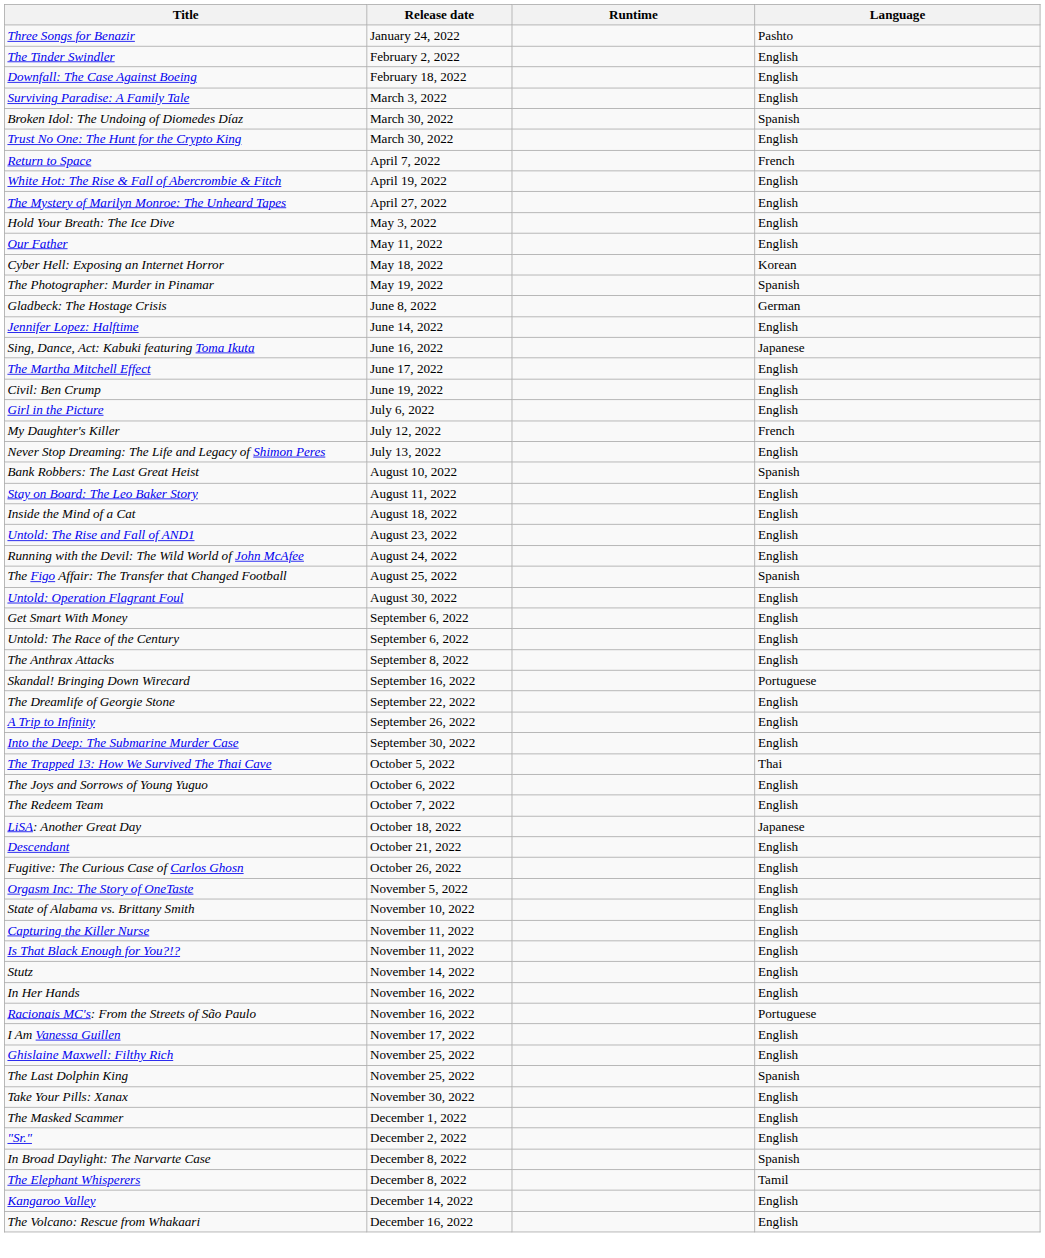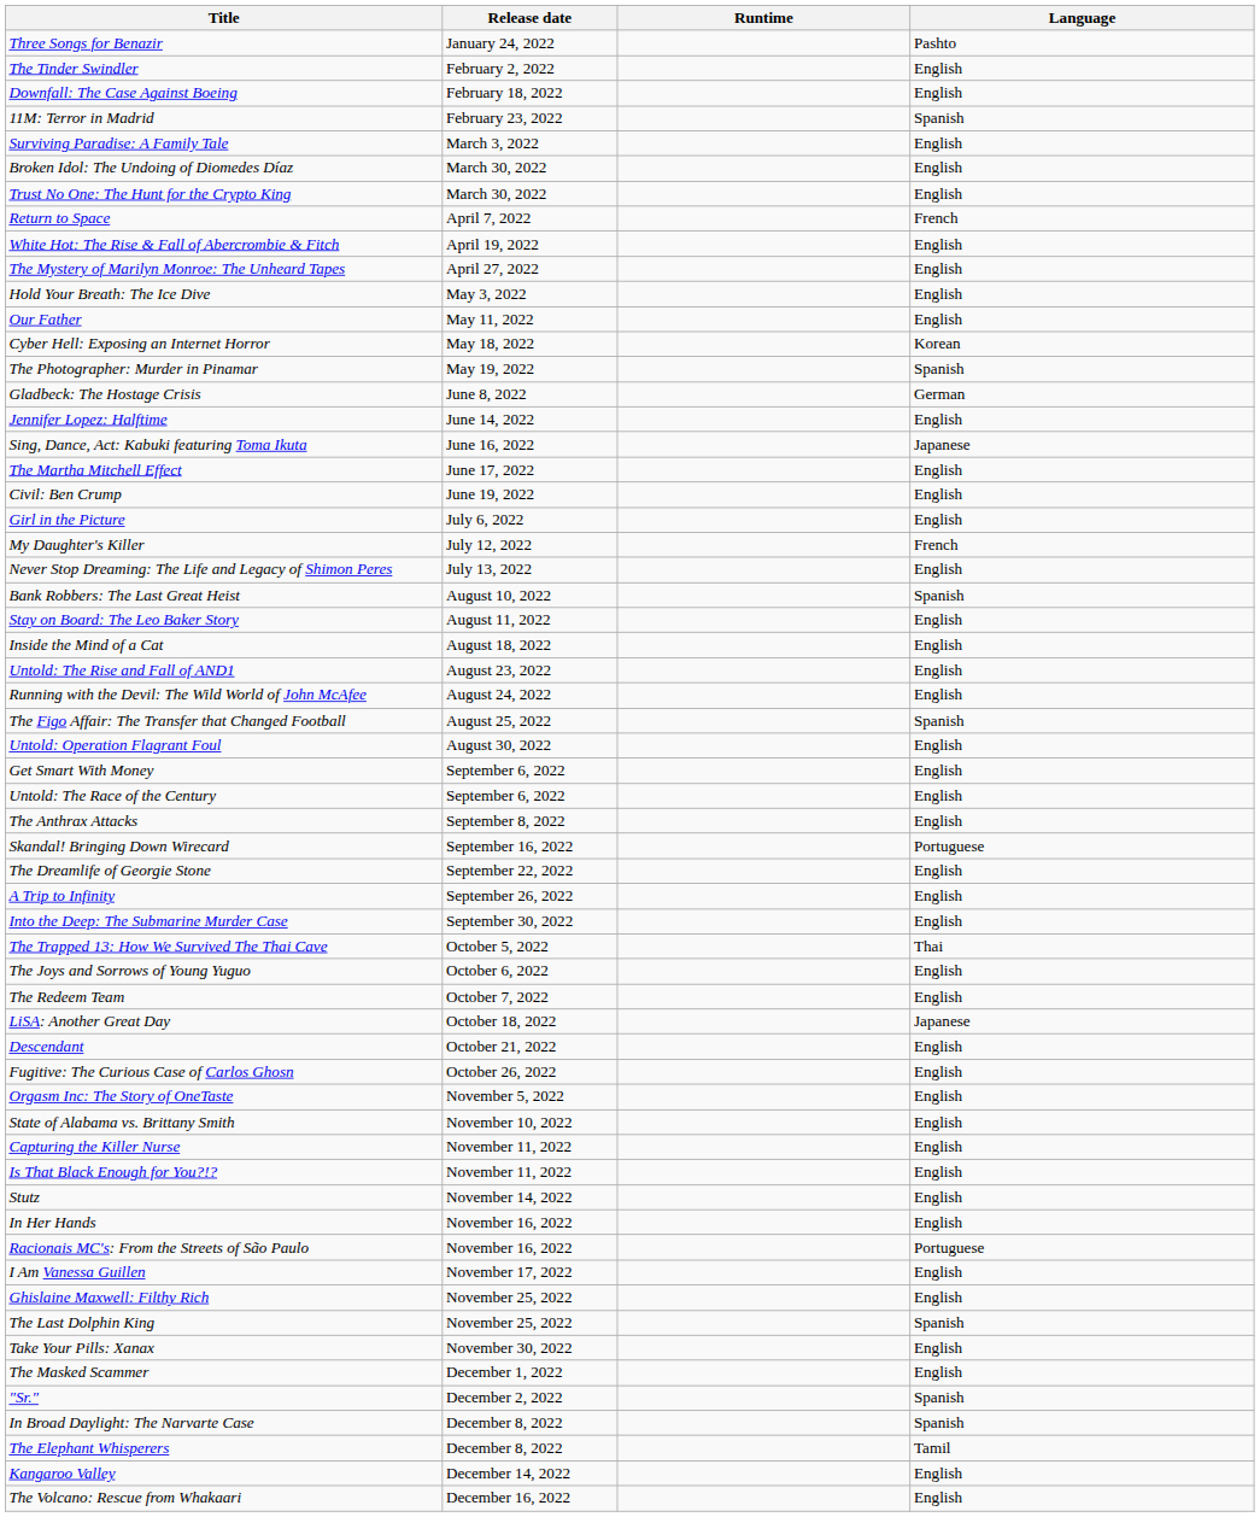 <table class="wikitable sortable" style="width:100%">
 <tr>
 <th style="width:35%;">Title</th>
 <th scope="col" style="width:14%;">Release date</th>
 <th>Runtime</th>
 <th>Language</th>
 </tr>
 <tr>
 <td><em><a href='#'>Three Songs for Benazir</a></em></td>
 <td>January 24, 2022</td>
 <td></td>
 <td>Pashto</td>
 </tr>
 <tr>
 <td><em><a href='#'>The Tinder Swindler</a></em></td>
 <td>February 2, 2022</td>
 <td></td>
 <td>English</td>
 </tr>
 <tr>
 <td><em><a href='#'>Downfall: The Case Against Boeing</a></em></td>
 <td>February 18, 2022</td>
 <td></td>
 <td>English</td>
 </tr>
 <tr>
+<td><em>11M: Terror in Madrid</em></td>
+<td>February 23, 2022</td>
+<td></td>
+<td>Spanish</td>
+</tr>
+<tr>
 <td><em><a href='#'>Surviving Paradise: A Family Tale</a></em></td>
 <td>March 3, 2022</td>
 <td></td>
 <td>English</td>
 </tr>
 <tr>
 <td><em>Broken Idol: The Undoing of Diomedes Díaz</em></td>
 <td>March 30, 2022</td>
 <td></td>
-<td>Spanish</td>
+<td>English</td>
 </tr>
 <tr>
 <td><em><a href='#'>Trust No One: The Hunt for the Crypto King</a></em></td>
 <td>March 30, 2022</td>
 <td></td>
 <td>English</td>
 </tr>
 <tr>
 <td><em><a href='#'>Return to Space</a></em></td>
 <td>April 7, 2022</td>
 <td></td>
 <td>French</td>
 </tr>
 <tr>
 <td><em><a href='#'>White Hot: The Rise & Fall of Abercrombie & Fitch</a></em></td>
 <td>April 19, 2022</td>
 <td></td>
 <td>English</td>
 </tr>
 <tr>
 <td><em><a href='#'>The Mystery of Marilyn Monroe: The Unheard Tapes</a></em></td>
 <td>April 27, 2022</td>
 <td></td>
 <td>English</td>
 </tr>
 <tr>
 <td><em>Hold Your Breath: The Ice Dive</em></td>
 <td>May 3, 2022</td>
 <td></td>
 <td>English</td>
 </tr>
 <tr>
 <td><em><a href='#'>Our Father</a></em></td>
 <td>May 11, 2022</td>
 <td></td>
 <td>English</td>
 </tr>
 <tr>
 <td><em>Cyber Hell: Exposing an Internet Horror</em></td>
 <td>May 18, 2022</td>
 <td></td>
 <td>Korean</td>
 </tr>
 <tr>
 <td><em>The Photographer: Murder in Pinamar</em></td>
 <td>May 19, 2022</td>
 <td></td>
 <td>Spanish</td>
 </tr>
 <tr>
 <td><em>Gladbeck: The Hostage Crisis</em></td>
 <td>June 8, 2022</td>
 <td></td>
 <td>German</td>
 </tr>
 <tr>
 <td><em><a href='#'>Jennifer Lopez: Halftime</a></em></td>
 <td>June 14, 2022</td>
 <td></td>
 <td>English</td>
 </tr>
 <tr>
 <td><em>Sing, Dance, Act: Kabuki featuring <a href='#'>Toma Ikuta</a></em></td>
 <td>June 16, 2022</td>
 <td></td>
 <td>Japanese</td>
 </tr>
 <tr>
 <td><em><a href='#'>The Martha Mitchell Effect</a></em></td>
 <td>June 17, 2022</td>
 <td></td>
 <td>English</td>
 </tr>
 <tr>
 <td><em>Civil: Ben Crump</em></td>
 <td>June 19, 2022</td>
 <td></td>
 <td>English</td>
 </tr>
 <tr>
 <td><em><a href='#'>Girl in the Picture</a></em></td>
 <td>July 6, 2022</td>
 <td></td>
 <td>English</td>
 </tr>
 <tr>
 <td><em>My Daughter's Killer</em></td>
 <td>July 12, 2022</td>
 <td></td>
 <td>French</td>
 </tr>
 <tr>
 <td><em>Never Stop Dreaming: The Life and Legacy of <a href='#'>Shimon Peres</a></em></td>
 <td>July 13, 2022</td>
 <td></td>
 <td>English</td>
 </tr>
 <tr>
 <td><em>Bank Robbers: The Last Great Heist</em></td>
 <td>August 10, 2022</td>
 <td></td>
 <td>Spanish</td>
 </tr>
 <tr>
 <td><em><a href='#'>Stay on Board: The Leo Baker Story</a></em></td>
 <td>August 11, 2022</td>
 <td></td>
 <td>English</td>
 </tr>
 <tr>
 <td><em>Inside the Mind of a Cat</em></td>
 <td>August 18, 2022</td>
 <td></td>
 <td>English</td>
 </tr>
 <tr>
 <td><em><a href='#'>Untold: The Rise and Fall of AND1</a></em></td>
 <td>August 23, 2022</td>
 <td></td>
 <td>English</td>
 </tr>
 <tr>
 <td><em>Running with the Devil: The Wild World of <a href='#'>John McAfee</a></em></td>
 <td>August 24, 2022</td>
 <td></td>
 <td>English</td>
 </tr>
 <tr>
 <td><em>The <a href='#'>Figo</a> Affair: The Transfer that Changed Football</em></td>
 <td>August 25, 2022</td>
 <td></td>
 <td>Spanish</td>
 </tr>
 <tr>
 <td><em><a href='#'>Untold: Operation Flagrant Foul</a></em></td>
 <td>August 30, 2022</td>
 <td></td>
 <td>English</td>
 </tr>
 <tr>
 <td><em>Get Smart With Money</em></td>
 <td>September 6, 2022</td>
 <td></td>
 <td>English</td>
 </tr>
 <tr>
 <td><em>Untold: The Race of the Century</em></td>
 <td>September 6, 2022</td>
 <td></td>
 <td>English</td>
 </tr>
 <tr>
 <td><em>The Anthrax Attacks</em></td>
 <td>September 8, 2022</td>
 <td></td>
 <td>English</td>
 </tr>
 <tr>
 <td><em>Skandal! Bringing Down Wirecard</em></td>
 <td>September 16, 2022</td>
 <td></td>
 <td>Portuguese</td>
 </tr>
 <tr>
 <td><em>The Dreamlife of Georgie Stone</em></td>
 <td>September 22, 2022</td>
 <td></td>
 <td>English</td>
 </tr>
 <tr>
 <td><em><a href='#'>A Trip to Infinity</a></em></td>
 <td>September 26, 2022</td>
 <td></td>
 <td>English</td>
 </tr>
 <tr>
 <td><em><a href='#'>Into the Deep: The Submarine Murder Case</a></em></td>
 <td>September 30, 2022</td>
 <td></td>
 <td>English</td>
 </tr>
 <tr>
 <td><em><a href='#'>The Trapped 13: How We Survived The Thai Cave</a></em></td>
 <td>October 5, 2022</td>
 <td></td>
 <td>Thai</td>
 </tr>
 <tr>
 <td><em>The Joys and Sorrows of Young Yuguo</em></td>
 <td>October 6, 2022</td>
 <td></td>
 <td>English</td>
 </tr>
 <tr>
 <td><em>The Redeem Team</em></td>
 <td>October 7, 2022</td>
 <td></td>
 <td>English</td>
 </tr>
 <tr>
 <td><em><a href='#'>LiSA</a>: Another Great Day</em></td>
 <td>October 18, 2022</td>
 <td></td>
 <td>Japanese</td>
 </tr>
 <tr>
 <td><em><a href='#'>Descendant</a></em></td>
 <td>October 21, 2022</td>
 <td></td>
 <td>English</td>
 </tr>
 <tr>
 <td><em>Fugitive: The Curious Case of <a href='#'>Carlos Ghosn</a></em></td>
 <td>October 26, 2022</td>
 <td></td>
 <td>English</td>
 </tr>
 <tr>
 <td><em><a href='#'>Orgasm Inc: The Story of OneTaste</a></em></td>
 <td>November 5, 2022</td>
 <td></td>
 <td>English</td>
 </tr>
 <tr>
 <td><em>State of Alabama vs. Brittany Smith</em></td>
 <td>November 10, 2022</td>
 <td></td>
 <td>English</td>
 </tr>
 <tr>
 <td><em><a href='#'>Capturing the Killer Nurse</a></em></td>
 <td>November 11, 2022</td>
 <td></td>
 <td>English</td>
 </tr>
 <tr>
 <td><em><a href='#'>Is That Black Enough for You?!?</a></em></td>
 <td>November 11, 2022</td>
 <td></td>
 <td>English</td>
 </tr>
 <tr>
 <td><em>Stutz</em></td>
 <td>November 14, 2022</td>
 <td></td>
 <td>English</td>
 </tr>
 <tr>
 <td><em>In Her Hands</em></td>
 <td>November 16, 2022</td>
 <td></td>
 <td>English</td>
 </tr>
 <tr>
 <td><em> <a href='#'>Racionais MC's</a>: From the Streets of São Paulo</em></td>
 <td>November 16, 2022</td>
 <td></td>
 <td>Portuguese</td>
 </tr>
 <tr>
 <td><em>I Am <a href='#'>Vanessa Guillen</a></em></td>
 <td>November 17, 2022</td>
 <td></td>
 <td>English</td>
 </tr>
 <tr>
 <td><em><a href='#'>Ghislaine Maxwell: Filthy Rich</a></em></td>
 <td>November 25, 2022</td>
 <td></td>
 <td>English</td>
 </tr>
 <tr>
 <td><em>The Last Dolphin King</em></td>
 <td>November 25, 2022</td>
 <td></td>
 <td>Spanish</td>
 </tr>
 <tr>
 <td><em>Take Your Pills: Xanax</em></td>
 <td>November 30, 2022</td>
 <td></td>
 <td>English</td>
 </tr>
 <tr>
 <td><em>The Masked Scammer</em></td>
 <td>December 1, 2022</td>
 <td></td>
 <td>English</td>
 </tr>
 <tr>
 <td><em><a href='#'>"Sr."</a></em></td>
 <td>December 2, 2022</td>
 <td></td>
-<td>English</td>
+<td>Spanish</td>
 </tr>
 <tr>
 <td><em>In Broad Daylight: The Narvarte Case</em></td>
 <td>December 8, 2022</td>
 <td></td>
 <td>Spanish</td>
 </tr>
 <tr>
 <td><em><a href='#'>The Elephant Whisperers</a></em></td>
 <td>December 8, 2022</td>
 <td></td>
 <td>Tamil</td>
 </tr>
 <tr>
 <td><em><a href='#'>Kangaroo Valley</a></em></td>
 <td>December 14, 2022</td>
 <td></td>
 <td>English</td>
 </tr>
 <tr>
 <td><em>The Volcano: Rescue from Whakaari</em></td>
 <td>December 16, 2022</td>
 <td></td>
 <td>English</td>
 </tr>
 </table>
